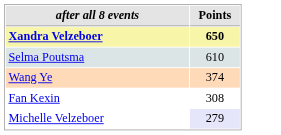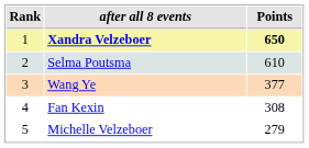 <table cellspacing="1" cellpadding="3" style="border:1px solid #AAAAAA;font-size:86%">
 <tr style="background-color: #E4E4E4;">
+<th style="border-bottom:1px solid #AAAAAA; width: 10px;">Rank</th>
 <th style="border-bottom:1px solid #AAAAAA; width: 200px;"><em>after all 8 events</em></th>
 <th style="border-bottom:1px solid #AAAAAA; width: 50px;">Points</th>
 </tr>
 <tr style="background:#f7f6a8;">
+<td align=center>1</td>
 <td> <strong><a href='#'>Xandra Velzeboer</a></strong></td>
 <td align=center><strong>650</strong></td>
 </tr>
 <tr style="background:#dce5e5;">
+<td align=center>2</td>
 <td> <a href='#'>Selma Poutsma</a></td>
 <td align=center>610</td>
 </tr>
 <tr style="background:#ffdab9;">
+<td align=center>3</td>
 <td> <a href='#'>Wang Ye</a></td>
-<td align=center>374</td>
+<td align=center>377</td>
 </tr>
 <tr>
+<td align=center>4</td>
 <td> <a href='#'>Fan Kexin</a></td>
 <td align=center>308</td>
 </tr>
 <tr>
+<td align=center>5</td>
 <td> <a href='#'>Michelle Velzeboer</a></td>
-<td align=center style="background: lavender;">279</td>
+<td align=center>279</td>
 </tr>
 </table>
